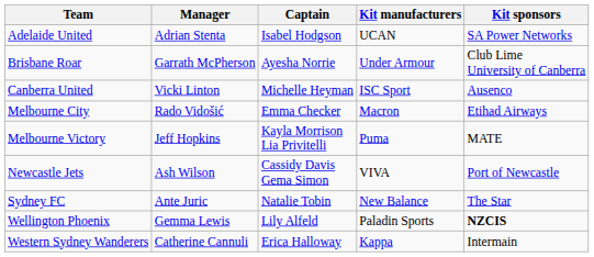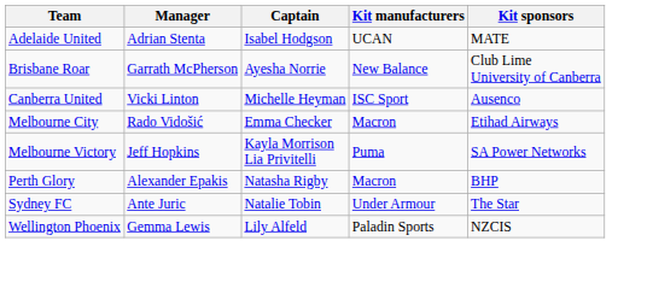 <table class="wikitable sortable" style="text-align: left;">
 <tr>
 <th>Team</th>
 <th>Manager</th>
 <th>Captain</th>
 <th><a href='#'>Kit</a> manufacturers</th>
 <th><a href='#'>Kit</a> sponsors</th>
 </tr>
 <tr>
 <td><a href='#'>Adelaide United</a></td>
 <td> <a href='#'>Adrian Stenta</a></td>
 <td> <a href='#'>Isabel Hodgson</a></td>
 <td>UCAN</td>
-<td><a href='#'>SA Power Networks</a></td>
+<td>MATE</td>
 </tr>
 <tr>
 <td><a href='#'>Brisbane Roar</a></td>
 <td> <a href='#'>Garrath McPherson</a></td>
 <td> <a href='#'>Ayesha Norrie</a></td>
-<td><a href='#'>Under Armour</a></td>
+<td><a href='#'>New Balance</a></td>
 <td>Club Lime <br><a href='#'>University of Canberra</a></td>
 </tr>
 <tr>
 <td><a href='#'>Canberra United</a></td>
 <td> <a href='#'>Vicki Linton</a></td>
 <td> <a href='#'>Michelle Heyman</a></td>
 <td><a href='#'>ISC Sport</a></td>
 <td><a href='#'>Ausenco</a></td>
 </tr>
 <tr>
 <td><a href='#'>Melbourne City</a></td>
 <td> <a href='#'>Rado Vidošić</a></td>
 <td> <a href='#'>Emma Checker</a></td>
 <td><a href='#'>Macron</a></td>
 <td><a href='#'>Etihad Airways</a></td>
 </tr>
 <tr>
 <td><a href='#'>Melbourne Victory</a></td>
 <td> <a href='#'>Jeff Hopkins</a></td>
 <td> <a href='#'>Kayla Morrison</a> <br> <a href='#'>Lia Privitelli</a></td>
 <td><a href='#'>Puma</a></td>
-<td>MATE</td>
+<td><a href='#'>SA Power Networks</a></td>
 </tr>
 <tr>
-<td><a href='#'>Newcastle Jets</a></td>
-<td> <a href='#'>Ash Wilson</a></td>
-<td> <a href='#'>Cassidy Davis</a> <br> <a href='#'>Gema Simon</a></td>
-<td>VIVA</td>
-<td><a href='#'>Port of Newcastle</a></td>
+<td><a href='#'>Perth Glory</a></td>
+<td> <a href='#'>Alexander Epakis</a></td>
+<td> <a href='#'>Natasha Rigby</a></td>
+<td><a href='#'>Macron</a></td>
+<td><a href='#'>BHP</a></td>
 </tr>
 <tr>
 <td><a href='#'>Sydney FC</a></td>
 <td> <a href='#'>Ante Juric</a></td>
 <td> <a href='#'>Natalie Tobin</a></td>
-<td><a href='#'>New Balance</a></td>
+<td><a href='#'>Under Armour</a></td>
 <td><a href='#'>The Star</a></td>
 </tr>
 <tr>
 <td><a href='#'>Wellington Phoenix</a></td>
 <td> <a href='#'>Gemma Lewis</a></td>
 <td> <a href='#'>Lily Alfeld</a></td>
 <td>Paladin Sports</td>
-<td><strong>NZCIS</strong></td>
-</tr>
-<tr>
-<td><a href='#'>Western Sydney Wanderers</a></td>
-<td> <a href='#'>Catherine Cannuli</a></td>
-<td> <a href='#'>Erica Halloway</a></td>
-<td><a href='#'>Kappa</a></td>
-<td>Intermain</td>
+<td>NZCIS</td>
 </tr>
 </table>
